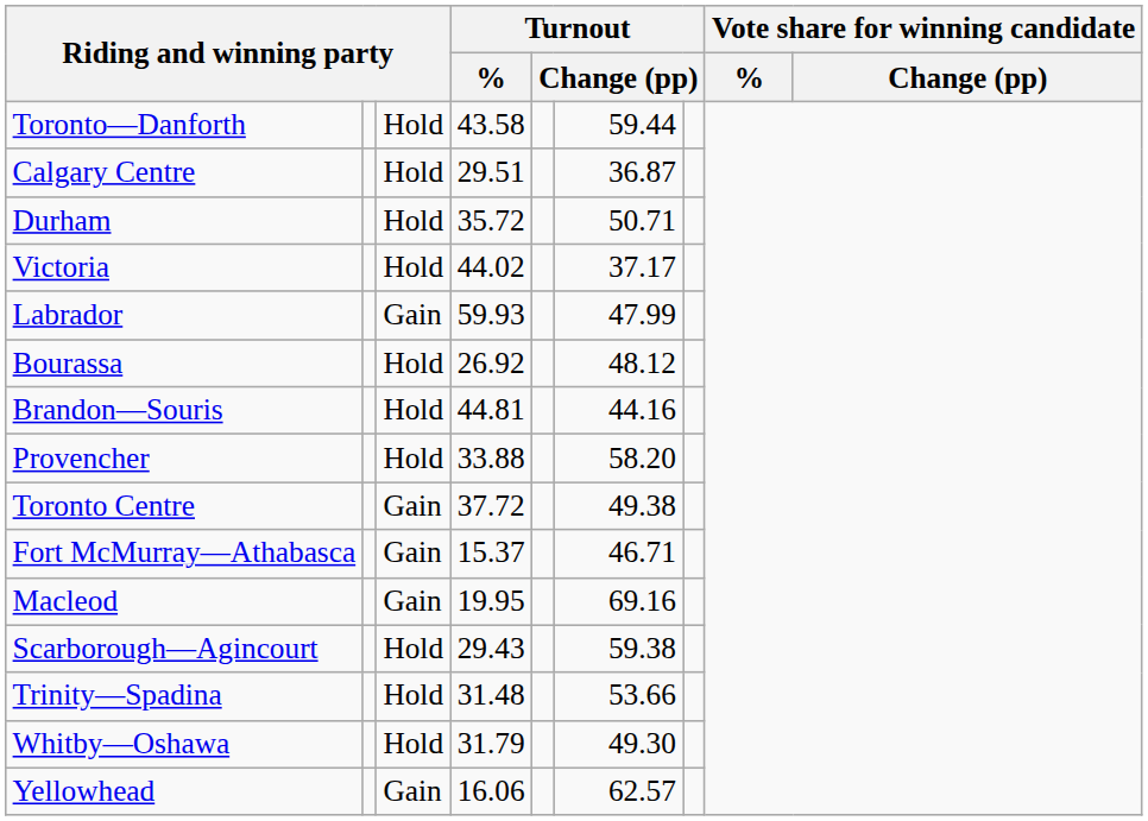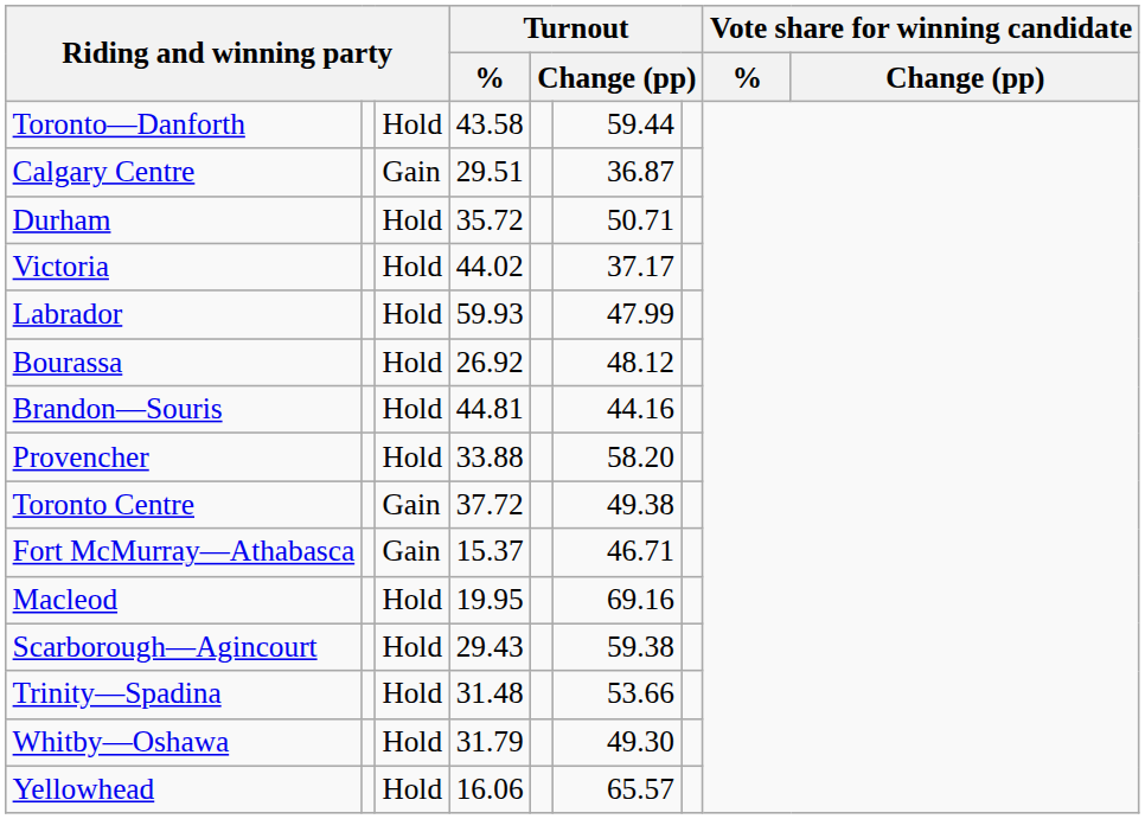 <table class="wikitable" style="text-align:right">
 <tr>
 <th rowspan="2" colspan="3">Riding and winning party</th>
 <th colspan="4">Turnout</th>
 <th colspan="4">Vote share for winning candidate</th>
 </tr>
 <tr>
 <th>%</th>
 <th colspan="3">Change (pp)</th>
 <th>%</th>
 <th colspan="3">Change (pp)</th>
 </tr>
 <tr>
 <td style="text-align:left"><a href='#'>Toronto—Danforth</a></td>
 <td style="text-align:left"></td>
 <td style="text-align:left">Hold</td>
 <td>43.58</td>
 <td></td>
 <td>59.44</td>
 <td></td>
 </tr>
 <tr>
 <td style="text-align:left"><a href='#'>Calgary Centre</a></td>
 <td style="text-align:left"></td>
-<td style="text-align:left">Hold</td>
+<td style="text-align:left">Gain</td>
 <td>29.51</td>
 <td></td>
 <td>36.87</td>
 <td></td>
 </tr>
 <tr>
 <td style="text-align:left"><a href='#'>Durham</a></td>
 <td style="text-align:left"></td>
 <td style="text-align:left">Hold</td>
 <td>35.72</td>
 <td></td>
 <td>50.71</td>
 <td></td>
 </tr>
 <tr>
 <td style="text-align:left"><a href='#'>Victoria</a></td>
 <td style="text-align:left"></td>
 <td style="text-align:left">Hold</td>
 <td>44.02</td>
 <td></td>
 <td>37.17</td>
 <td></td>
 </tr>
 <tr>
 <td style="text-align:left"><a href='#'>Labrador</a></td>
 <td style="text-align:left"></td>
-<td style="text-align:left">Gain</td>
+<td style="text-align:left">Hold</td>
 <td>59.93</td>
 <td></td>
 <td>47.99</td>
 <td></td>
 </tr>
 <tr>
 <td style="text-align:left"><a href='#'>Bourassa</a></td>
 <td style="text-align:left"></td>
 <td style="text-align:left">Hold</td>
 <td>26.92</td>
 <td></td>
 <td>48.12</td>
 <td></td>
 </tr>
 <tr>
 <td style="text-align:left"><a href='#'>Brandon—Souris</a></td>
 <td style="text-align:left"></td>
 <td style="text-align:left">Hold</td>
 <td>44.81</td>
 <td></td>
 <td>44.16</td>
 <td></td>
 </tr>
 <tr>
 <td style="text-align:left"><a href='#'>Provencher</a></td>
 <td style="text-align:left"></td>
 <td style="text-align:left">Hold</td>
 <td>33.88</td>
 <td></td>
 <td>58.20</td>
 <td></td>
 </tr>
 <tr>
 <td style="text-align:left"><a href='#'>Toronto Centre</a></td>
 <td style="text-align:left"></td>
 <td style="text-align:left">Gain</td>
 <td>37.72</td>
 <td></td>
 <td>49.38</td>
 <td></td>
 </tr>
 <tr>
 <td style="text-align:left"><a href='#'>Fort McMurray—Athabasca</a></td>
 <td style="text-align:left"></td>
 <td style="text-align:left">Gain</td>
 <td>15.37</td>
 <td></td>
 <td>46.71</td>
 <td></td>
 </tr>
 <tr>
 <td style="text-align:left"><a href='#'>Macleod</a></td>
 <td style="text-align:left"></td>
-<td style="text-align:left">Gain</td>
+<td style="text-align:left">Hold</td>
 <td>19.95</td>
 <td></td>
 <td>69.16</td>
 <td></td>
 </tr>
 <tr>
 <td style="text-align:left"><a href='#'>Scarborough—Agincourt</a></td>
 <td style="text-align:left"></td>
 <td style="text-align:left">Hold</td>
 <td>29.43</td>
 <td></td>
 <td>59.38</td>
 <td></td>
 </tr>
 <tr>
 <td style="text-align:left"><a href='#'>Trinity—Spadina</a></td>
 <td style="text-align:left"></td>
 <td style="text-align:left">Hold</td>
 <td>31.48</td>
 <td></td>
 <td>53.66</td>
 <td></td>
 </tr>
 <tr>
 <td style="text-align:left"><a href='#'>Whitby—Oshawa</a></td>
 <td style="text-align:left"></td>
 <td style="text-align:left">Hold</td>
 <td>31.79</td>
 <td></td>
 <td>49.30</td>
 <td></td>
 </tr>
 <tr>
 <td style="text-align:left"><a href='#'>Yellowhead</a></td>
 <td style="text-align:left"></td>
-<td style="text-align:left">Gain</td>
+<td style="text-align:left">Hold</td>
 <td>16.06</td>
 <td></td>
-<td>62.57</td>
+<td>65.57</td>
 <td></td>
 </tr>
 </table>
